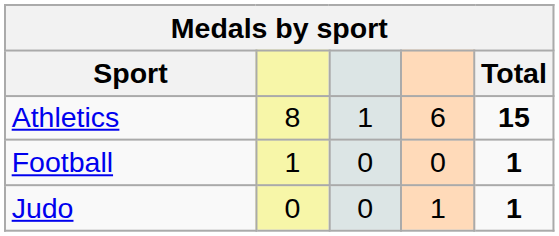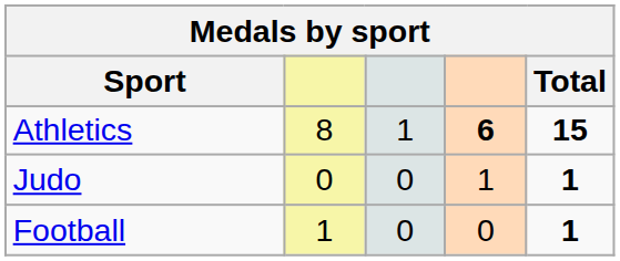 <table class="wikitable" style="font-size:90%; text-align:center;">
 <tr>
 <th colspan="5">Medals by sport</th>
 </tr>
 <tr>
 <th width="120">Sport</th>
 <th scope="col" width="30" style="background:#F7F6A8;"></th>
 <th scope="col" width="30" style="background:#DCE5E5;"></th>
 <th scope="col" width="30" style="background:#FFDAB9;"></th>
 <th width="30">Total</th>
 </tr>
 <tr>
 <td align="left"><a href='#'>Athletics</a></td>
 <td style="background:#F7F6A8;">8</td>
 <td style="background:#DCE5E5;">1</td>
-<td style="background:#FFDAB9;">6</td>
+<td style="background:#FFDAB9;"><strong>6</strong></td>
 <td><strong>15</strong></td>
+</tr>
+<tr>
+<td align="left"><a href='#'>Judo</a></td>
+<td style="background:#F7F6A8;">0</td>
+<td style="background:#DCE5E5;">0</td>
+<td style="background:#FFDAB9;">1</td>
+<td><strong>1</strong></td>
 </tr>
 <tr>
 <td align="left"><a href='#'>Football</a></td>
 <td style="background:#F7F6A8;">1</td>
 <td style="background:#DCE5E5;">0</td>
 <td style="background:#FFDAB9;">0</td>
 <td><strong>1</strong></td>
 </tr>
-<tr>
-<td align="left"><a href='#'>Judo</a></td>
-<td style="background:#F7F6A8;">0</td>
-<td style="background:#DCE5E5;">0</td>
-<td style="background:#FFDAB9;">1</td>
-<td><strong>1</strong></td>
-</tr>
 </table>
